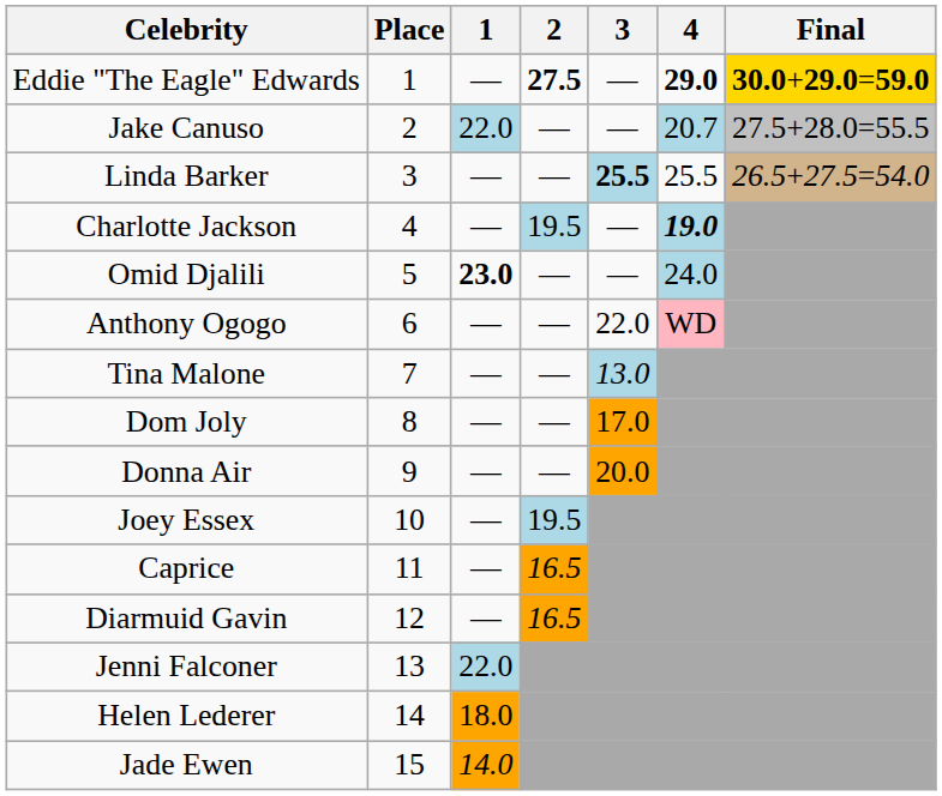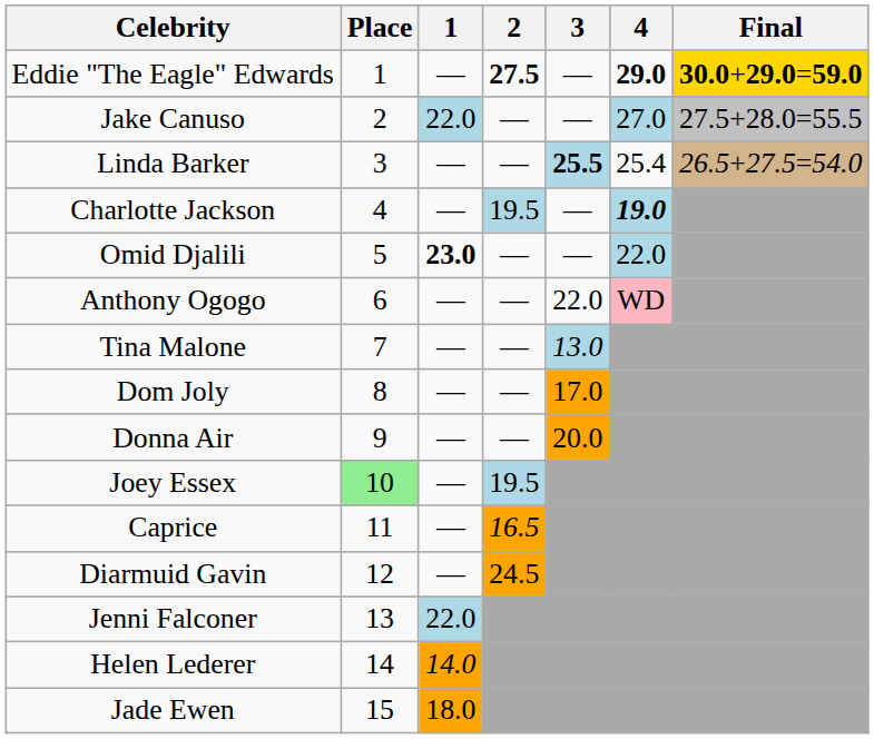 <table class="wikitable sortable"  style="margin:auto; text-align:center; white-space:nowrap; width:30%;">
 <tr>
 <th>Celebrity</th>
 <th>Place</th>
 <th>1</th>
 <th>2</th>
 <th>3</th>
 <th>4</th>
 <th>Final</th>
 </tr>
 <tr>
 <td>Eddie "The Eagle" Edwards</td>
 <td>1</td>
 <td>—</td>
 <td><span><strong>27.5</strong></span></td>
 <td>—</td>
 <td><span><strong>29.0</strong></span></td>
 <td bgcolor=gold><span><strong>30.0</strong></span>+<span><strong>29.0</strong></span>=<span><strong>59.0</strong></span></td>
 </tr>
 <tr>
 <td>Jake Canuso</td>
 <td>2</td>
 <td bgcolor=lightblue>22.0</td>
 <td>—</td>
 <td>—</td>
-<td bgcolor=lightblue>20.7</td>
+<td bgcolor=lightblue>27.0</td>
 <td bgcolor=silver>27.5+28.0=55.5</td>
 </tr>
 <tr>
 <td>Linda Barker</td>
 <td>3</td>
 <td>—</td>
 <td>—</td>
 <td bgcolor=lightblue><span><strong>25.5</strong></span></td>
-<td>25.5</td>
+<td>25.4</td>
 <td bgcolor=tan><span><em>26.5</em></span>+<span><em>27.5</em></span>=<span><em>54.0</em></span></td>
 </tr>
 <tr>
 <td>Charlotte Jackson</td>
 <td>4</td>
 <td>—</td>
 <td bgcolor=lightblue>19.5</td>
 <td>—</td>
 <td bgcolor=lightblue><strong><span><em>19.0</em></span></strong></td>
 <td bgcolor=darkgrey></td>
 </tr>
 <tr>
 <td>Omid Djalili</td>
 <td>5</td>
 <td><span><strong>23.0</strong></span></td>
 <td>—</td>
 <td>—</td>
-<td bgcolor=lightblue>24.0</td>
+<td bgcolor=lightblue>22.0</td>
 <td bgcolor=darkgrey></td>
 </tr>
 <tr>
 <td>Anthony Ogogo</td>
 <td>6</td>
 <td>—</td>
 <td>—</td>
 <td>22.0</td>
 <td bgcolor=lightpink>WD</td>
 <td bgcolor=darkgrey></td>
 </tr>
 <tr>
 <td>Tina Malone</td>
 <td>7</td>
 <td>—</td>
 <td>—</td>
 <td bgcolor=lightblue><span><em>13.0</em></span></td>
 <td colspan=2 bgcolor=darkgrey></td>
 </tr>
 <tr>
 <td>Dom Joly</td>
 <td>8</td>
 <td>—</td>
 <td>—</td>
 <td bgcolor=orange>17.0</td>
 <td colspan=2 bgcolor=darkgrey></td>
 </tr>
 <tr>
 <td>Donna Air</td>
 <td>9</td>
 <td>—</td>
 <td>—</td>
 <td bgcolor=orange>20.0</td>
 <td colspan=2 bgcolor=darkgrey></td>
 </tr>
 <tr>
 <td>Joey Essex</td>
-<td>10</td>
+<td style="background: lightgreen;">10</td>
 <td>—</td>
 <td bgcolor=lightblue>19.5</td>
 <td colspan=3 bgcolor=darkgrey></td>
 </tr>
 <tr>
 <td>Caprice</td>
 <td>11</td>
 <td>—</td>
 <td bgcolor=orange><span><em>16.5</em></span></td>
 <td colspan=3 bgcolor=darkgrey></td>
 </tr>
 <tr>
 <td>Diarmuid Gavin</td>
 <td>12</td>
 <td>—</td>
-<td bgcolor=orange><span><em>16.5</em></span></td>
+<td bgcolor=orange>24.5</td>
 <td colspan=3 bgcolor=darkgrey></td>
 </tr>
 <tr>
 <td>Jenni Falconer</td>
 <td>13</td>
 <td bgcolor=lightblue>22.0</td>
 <td colspan=4 bgcolor=darkgrey></td>
 </tr>
 <tr>
 <td>Helen Lederer</td>
 <td>14</td>
-<td bgcolor=orange>18.0</td>
+<td bgcolor=orange><span><em>14.0</em></span></td>
 <td colspan=4 bgcolor=darkgrey></td>
 </tr>
 <tr>
 <td>Jade Ewen</td>
 <td>15</td>
-<td bgcolor=orange><span><em>14.0</em></span></td>
+<td bgcolor=orange>18.0</td>
 <td colspan=4 bgcolor=darkgrey></td>
 </tr>
 </table>
